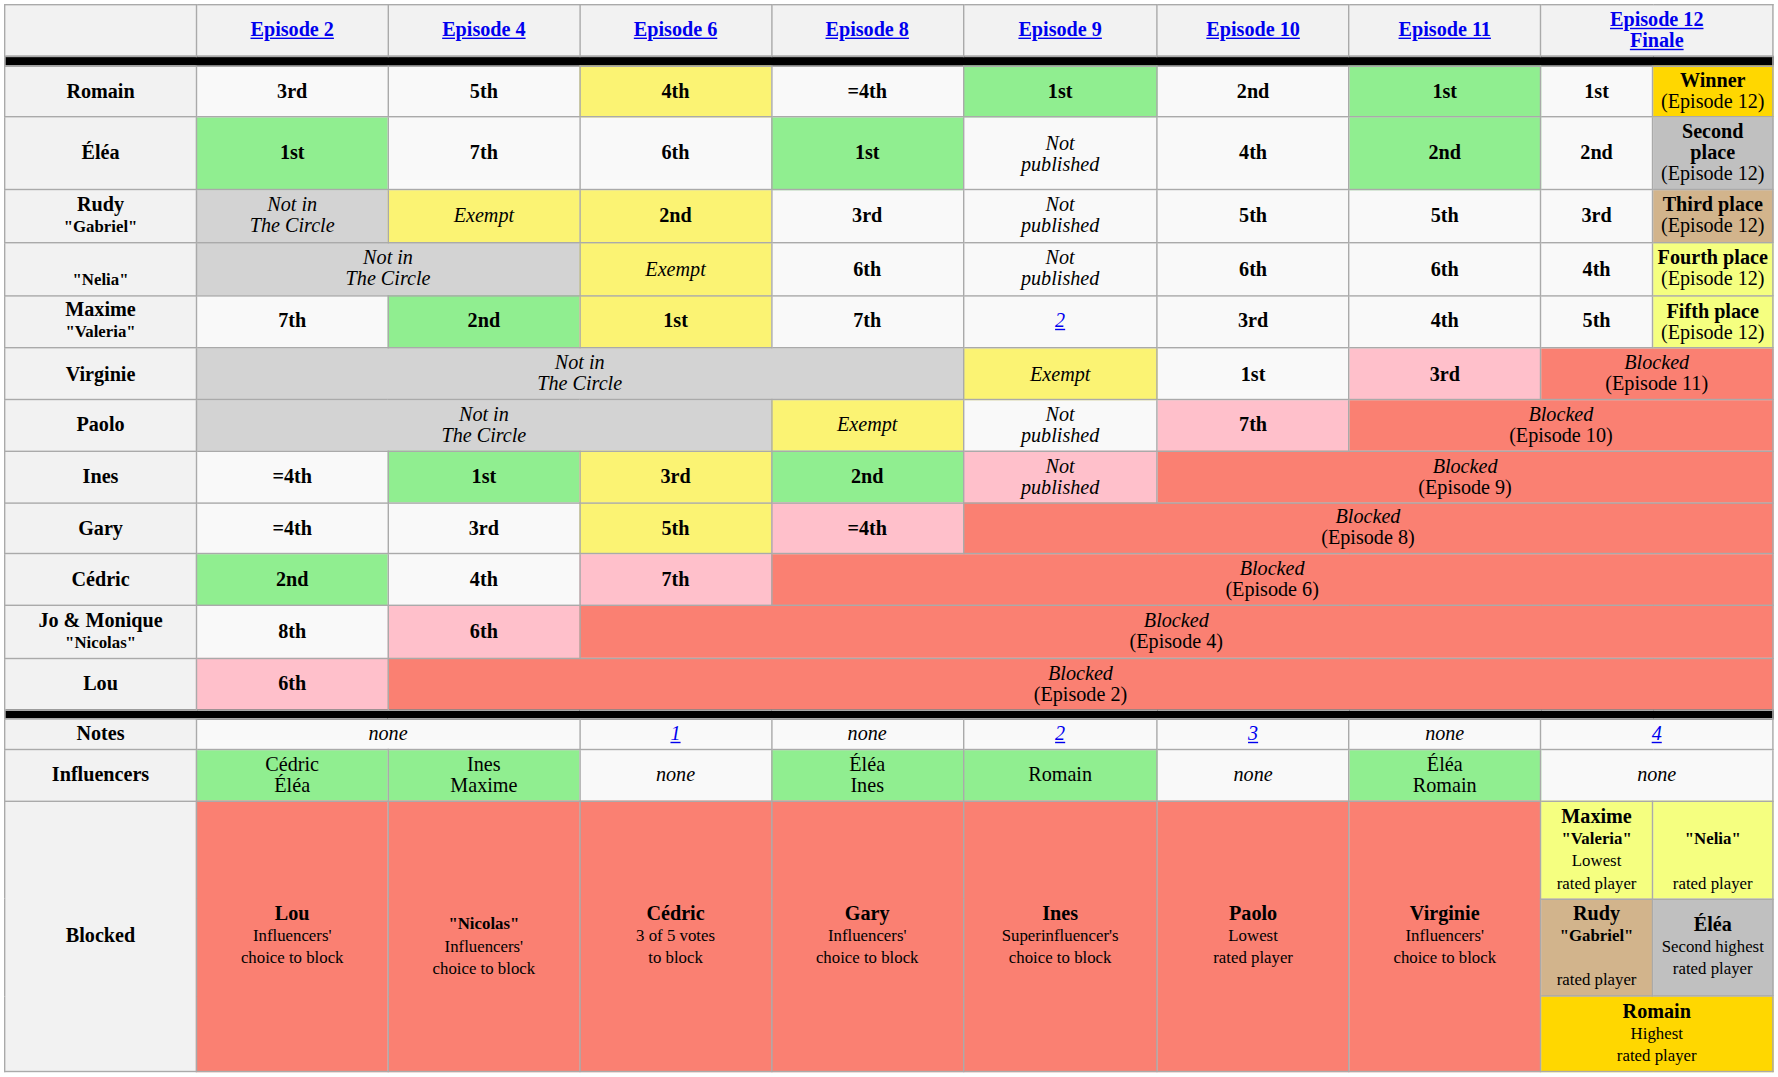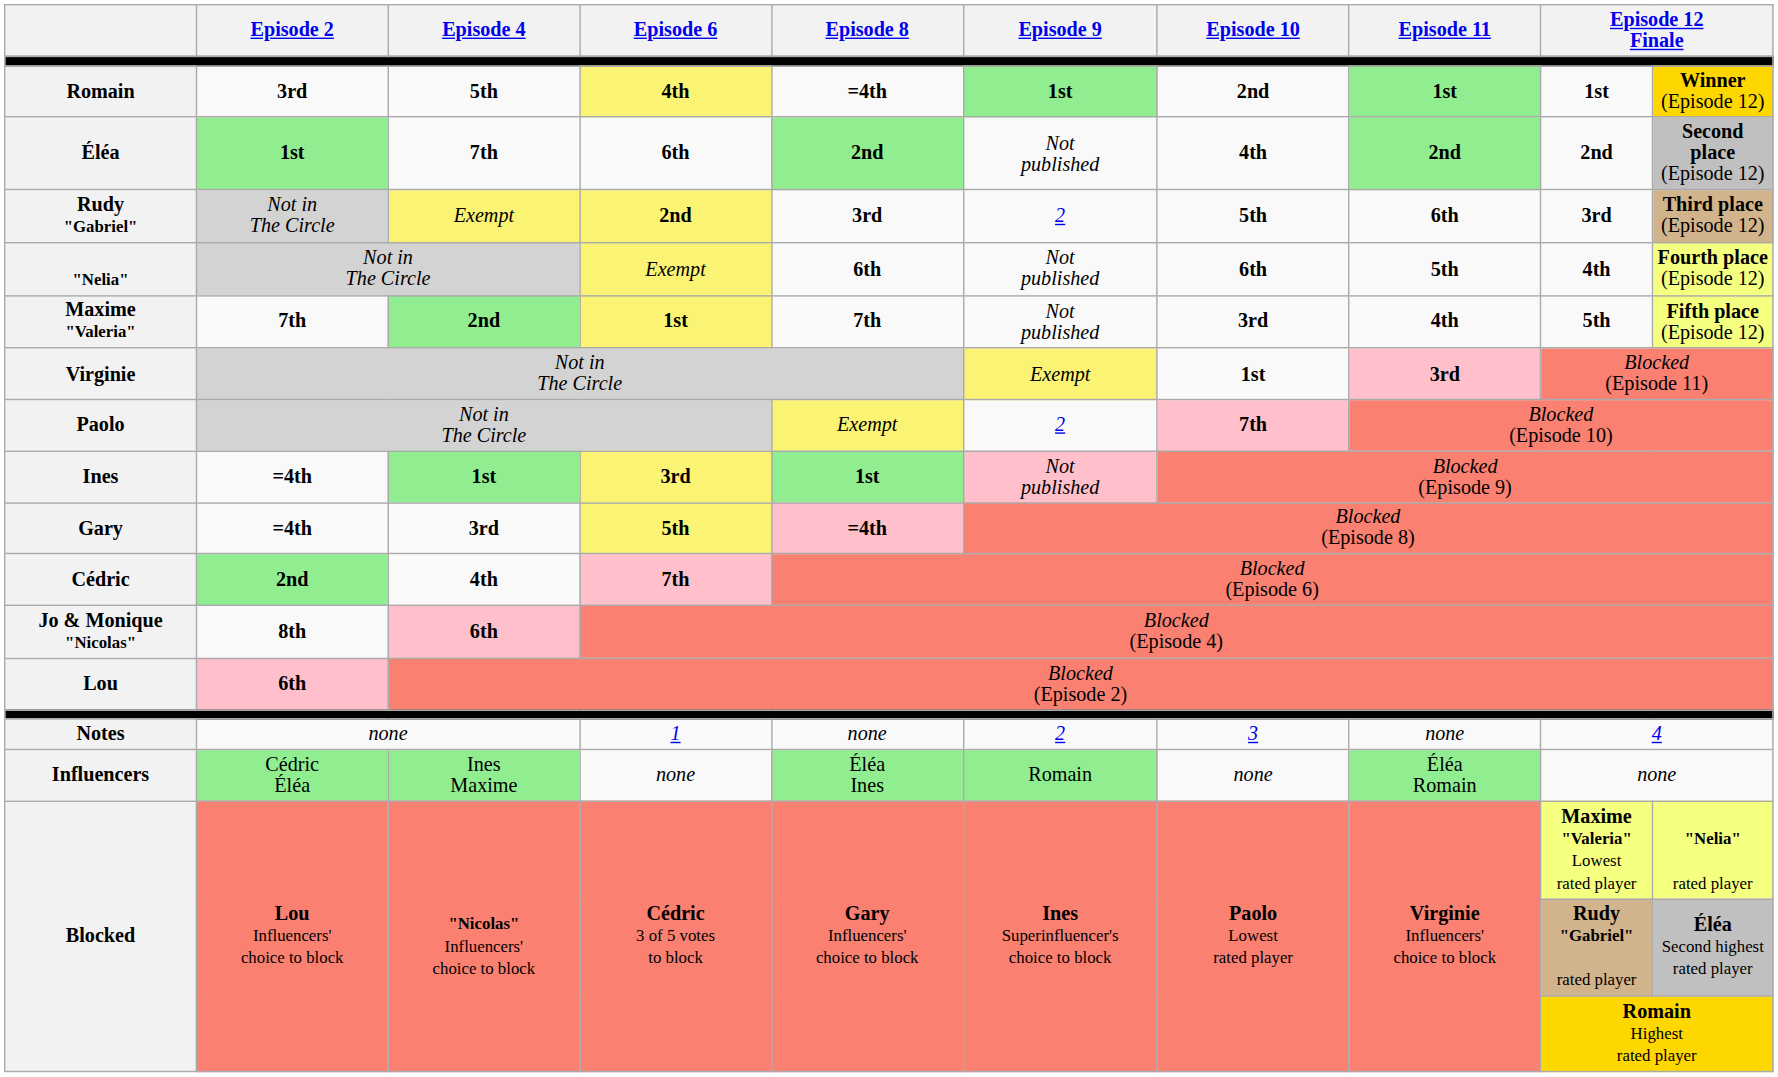 <table class="wikitable"  style="text-align:center; width:100%; font-size:90%; line-height:15px;">
 <tr>
 <th style="width:7%;"></th>
 <th style="width:7%;"><a href='#'>Episode 2</a></th>
 <th style="width:7%;"><a href='#'>Episode 4</a></th>
 <th style="width:7%;"><a href='#'>Episode 6</a></th>
 <th style="width:7%;"><a href='#'>Episode 8</a></th>
 <th style="width:7%;"><a href='#'>Episode 9</a></th>
 <th style="width:7%;"><a href='#'>Episode 10</a></th>
 <th style="width:7%;"><a href='#'>Episode 11</a></th>
 <th colspan="2" style="width:7%;"><a href='#'>Episode 12<br>Finale</a></th>
 </tr>
 <tr>
 <th style="background:#000" colspan="10"></th>
 </tr>
 <tr>
 <th>Romain</th>
 <td><strong>3rd</strong></td>
 <td><strong>5th</strong></td>
 <td style="background:#FBF373;"><strong>4th</strong></td>
 <td><strong>=4th</strong></td>
 <td style="background:lightgreen;"><strong>1st</strong></td>
 <td><strong>2nd</strong></td>
 <td style="background:lightgreen;"><strong>1st</strong></td>
 <td><strong>1st</strong></td>
 <td style="background:gold;"><strong>Winner</strong><br>(Episode 12)</td>
 </tr>
 <tr>
 <th>Éléa</th>
 <td style="background:lightgreen;"><strong>1st</strong></td>
 <td><strong>7th</strong></td>
 <td><strong>6th</strong></td>
-<td style="background:lightgreen;"><strong>1st</strong></td>
+<td style="background:lightgreen;"><strong>2nd</strong></td>
 <td><em>Not<br>published</em></td>
 <td><strong>4th</strong></td>
 <td style="background:lightgreen;"><strong>2nd</strong></td>
 <td><strong>2nd</strong></td>
 <td style="background:silver;"><strong>Second place</strong><br>(Episode 12)</td>
 </tr>
 <tr>
 <th>Rudy<br><small>"Gabriel"</small></th>
 <td bgcolor="lightgrey"><em>Not in<br>The Circle</em></td>
 <td style="background:#FBF373;"><em>Exempt</em></td>
 <td style="background:#FBF373;"><strong>2nd</strong></td>
 <td><strong>3rd</strong></td>
-<td><em>Not<br>published</em></td>
+<td><em><a href='#'>2</a></em></td>
 <td><strong>5th</strong></td>
-<td><strong>5th</strong></td>
+<td><strong>6th</strong></td>
 <td><strong>3rd</strong></td>
 <td style="background:tan;"><strong>Third place</strong><br>(Episode 12)</td>
 </tr>
 <tr>
 <th><br><small>"Nelia"</small></th>
 <td colspan="2" bgcolor="lightgrey"><em>Not in<br>The Circle</em></td>
 <td style="background:#FBF373"><em>Exempt</em></td>
 <td><strong>6th</strong></td>
 <td><em>Not<br>published</em></td>
 <td><strong>6th</strong></td>
-<td><strong>6th</strong></td>
+<td><strong>5th</strong></td>
 <td><strong>4th</strong></td>
 <td style="background:#F5FF80;"><strong>Fourth place</strong><br>(Episode 12)</td>
 </tr>
 <tr>
 <th>Maxime<br><small>"Valeria"</small></th>
 <td><strong>7th</strong></td>
 <td style="background:lightgreen;"><strong>2nd</strong></td>
 <td style="background:#FBF373;"><strong>1st</strong></td>
 <td><strong>7th</strong></td>
-<td><em><a href='#'>2</a></em></td>
+<td><em>Not<br>published</em></td>
 <td><strong>3rd</strong></td>
 <td><strong>4th</strong></td>
 <td><strong>5th</strong></td>
 <td style="background:#F5FF80;"><strong>Fifth place</strong><br>(Episode 12)</td>
 </tr>
 <tr>
 <th>Virginie</th>
 <td colspan="4" bgcolor="lightgrey"><em>Not in<br>The Circle</em></td>
 <td style="background:#FBF373"><em>Exempt</em></td>
 <td><strong>1st</strong></td>
 <td style="background:pink;"><strong>3rd</strong></td>
 <td style="background:salmon" colspan="2"><em>Blocked</em><br>(Episode 11)</td>
 </tr>
 <tr>
 <th>Paolo</th>
 <td colspan="3" bgcolor="lightgrey"><em>Not in<br>The Circle</em></td>
 <td style="background:#FBF373"><em>Exempt</em></td>
-<td><em>Not<br>published</em></td>
+<td><em><a href='#'>2</a></em></td>
 <td style="background:pink;"><strong>7th</strong></td>
 <td style="background:salmon" colspan="3"><em>Blocked</em><br>(Episode 10)</td>
 </tr>
 <tr>
 <th>Ines</th>
 <td><strong>=4th</strong></td>
 <td style="background:lightgreen;"><strong>1st</strong></td>
 <td style="background:#FBF373;"><strong>3rd</strong></td>
-<td style="background:lightgreen;"><strong>2nd</strong></td>
+<td style="background:lightgreen;"><strong>1st</strong></td>
 <td style="background:pink;"><em>Not<br>published</em></td>
 <td style="background:salmon" colspan="4"><em>Blocked</em><br>(Episode 9)</td>
 </tr>
 <tr>
 <th>Gary</th>
 <td><strong>=4th</strong></td>
 <td><strong>3rd</strong></td>
 <td style="background:#FBF373;"><strong>5th</strong></td>
 <td style="background:pink;"><strong>=4th</strong></td>
 <td style="background:salmon" colspan="5"><em>Blocked</em><br>(Episode 8)</td>
 </tr>
 <tr>
 <th>Cédric</th>
 <td style="background:lightgreen;"><strong>2nd</strong></td>
 <td><strong>4th</strong></td>
 <td style="background:pink;"><strong>7th</strong></td>
 <td style="background:salmon" colspan="6"><em>Blocked</em><br>(Episode 6)</td>
 </tr>
 <tr>
 <th>Jo & Monique<br><small>"Nicolas"</small></th>
 <td><strong>8th</strong></td>
 <td style="background:pink;"><strong>6th</strong></td>
 <td style="background:salmon" colspan="7"><em>Blocked</em><br>(Episode 4)</td>
 </tr>
 <tr>
 <th>Lou</th>
 <td style="background:pink;"><strong>6th</strong></td>
 <td style="background:salmon" colspan="8"><em>Blocked</em><br>(Episode 2)</td>
 </tr>
 <tr>
 <th style="background:#000" colspan="10"></th>
 </tr>
 <tr>
 <th>Notes</th>
 <td colspan="2"><em>none</em></td>
 <td><em><a href='#'>1</a></em></td>
 <td><em>none</em></td>
 <td><em><a href='#'>2</a></em></td>
 <td><em><a href='#'>3</a></em></td>
 <td><em>none</em></td>
 <td colspan=2><em><a href='#'>4</a></em></td>
 </tr>
 <tr>
 <th>Influencers</th>
 <td style="background:lightgreen;">Cédric<br>Éléa</td>
 <td style="background:lightgreen;">Ines<br>Maxime</td>
 <td><em>none</em></td>
 <td style="background:lightgreen;">Éléa<br>Ines</td>
 <td style="background:lightgreen;">Romain</td>
 <td><em>none</em></td>
 <td style="background:lightgreen;">Éléa<br>Romain</td>
 <td colspan="2"><em>none</em></td>
 </tr>
 <tr>
 <th rowspan=3>Blocked</th>
 <td style="background:#FA8072" rowspan=3><strong>Lou</strong><br><small>Influencers'<br>choice to block</small></td>
 <td style="background:#FA8072" rowspan=3><strong><br><small>"Nicolas"</small></strong><br><small>Influencers'<br>choice to block</small></td>
 <td style="background:#FA8072" rowspan=3><strong>Cédric</strong><br><small>3 of 5 votes<br>to block</small></td>
 <td style="background:#FA8072" rowspan=3><strong>Gary</strong><br><small>Influencers'<br>choice to block</small></td>
 <td style="background:#FA8072" rowspan=3><strong>Ines</strong><br><small>Superinfluencer's<br>choice to block</small></td>
 <td style="background:#FA8072" rowspan=3><strong>Paolo</strong><br><small>Lowest<br>rated player</small></td>
 <td style="background:#FA8072" rowspan=3><strong>Virginie</strong><br><small>Influencers'<br>choice to block</small></td>
 <td style="background:#F5FF80"><strong>Maxime<br><small>"Valeria"</small></strong><br><small>Lowest<br>rated player</small></td>
 <td style="background:#F5FF80"><strong><br><small>"Nelia"</small></strong><br><small><br>rated player</small></td>
 </tr>
 <tr>
 <td style="background:tan"><strong>Rudy<br><small>"Gabriel"</small></strong><br><small><br>rated player</small></td>
 <td style="background:silver"><strong>Éléa</strong><br><small>Second highest<br>rated player</small></td>
 </tr>
 <tr>
 <td style="background:gold" colspan="2"><strong>Romain</strong><br><small>Highest<br>rated player</small></td>
 </tr>
 </table>
